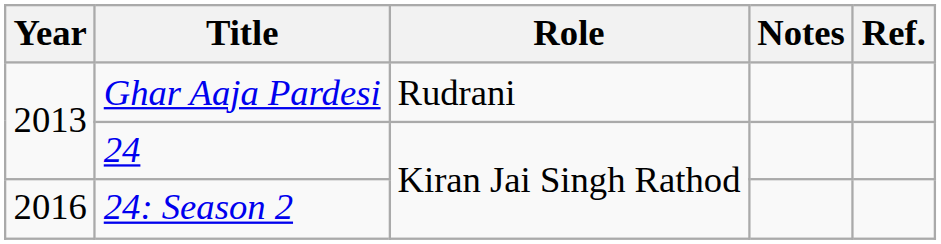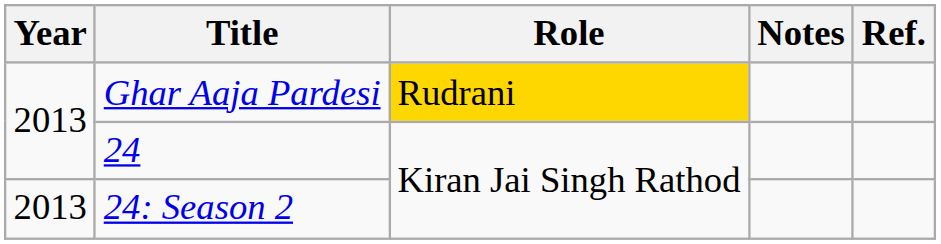 <table class="wikitable sortable">
 <tr>
 <th>Year</th>
 <th>Title</th>
 <th>Role</th>
 <th>Notes</th>
 <th>Ref.</th>
 </tr>
 <tr>
 <td rowspan="2">2013</td>
 <td><em><a href='#'>Ghar Aaja Pardesi</a></em></td>
-<td>Rudrani</td>
+<td style="background: gold;">Rudrani</td>
 <td></td>
 <td></td>
 </tr>
 <tr>
 <td><em><a href='#'>24</a></em></td>
 <td rowspan=2>Kiran Jai Singh Rathod</td>
 <td></td>
 <td></td>
 </tr>
 <tr>
-<td>2016</td>
+<td>2013</td>
 <td><em><a href='#'>24: Season 2</a></em></td>
 <td></td>
 <td></td>
 </tr>
 </table>
